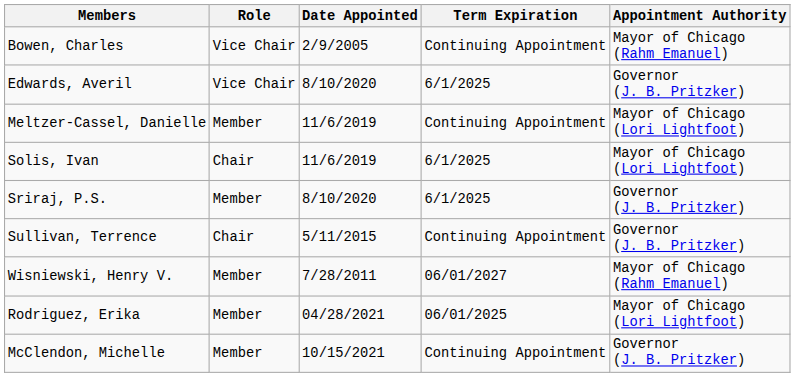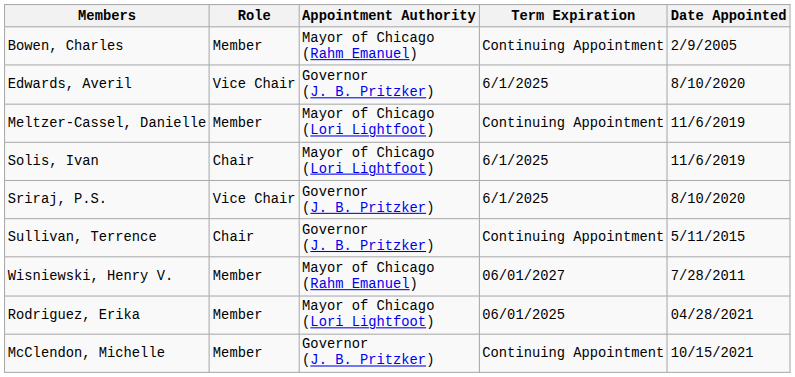 <table class="wikitable sortable mw-collapsible">
 <tr>
 <th>Members</th>
 <th>Role</th>
+<th>Appointment Authority</th>
+<th>Term Expiration</th>
 <th>Date Appointed</th>
-<th>Term Expiration</th>
-<th>Appointment Authority</th>
 </tr>
 <tr>
 <td>Bowen, Charles</td>
-<td>Vice Chair</td>
+<td>Member</td>
+<td>Mayor of Chicago<br>(<a href='#'>Rahm Emanuel</a>)</td>
+<td>Continuing Appointment</td>
 <td>2/9/2005</td>
-<td>Continuing Appointment</td>
-<td>Mayor of Chicago<br>(<a href='#'>Rahm Emanuel</a>)</td>
 </tr>
 <tr>
 <td>Edwards, Averil</td>
 <td>Vice Chair</td>
+<td>Governor<br>(<a href='#'>J. B. Pritzker</a>)</td>
+<td>6/1/2025</td>
 <td>8/10/2020</td>
-<td>6/1/2025</td>
-<td>Governor<br>(<a href='#'>J. B. Pritzker</a>)</td>
 </tr>
 <tr>
 <td>Meltzer-Cassel, Danielle</td>
 <td>Member</td>
+<td>Mayor of Chicago<br>(<a href='#'>Lori Lightfoot</a>)</td>
+<td>Continuing Appointment</td>
 <td>11/6/2019</td>
-<td>Continuing Appointment</td>
-<td>Mayor of Chicago<br>(<a href='#'>Lori Lightfoot</a>)</td>
 </tr>
 <tr>
 <td>Solis, Ivan</td>
 <td>Chair</td>
+<td>Mayor of Chicago<br>(<a href='#'>Lori Lightfoot</a>)</td>
+<td>6/1/2025</td>
 <td>11/6/2019</td>
-<td>6/1/2025</td>
-<td>Mayor of Chicago<br>(<a href='#'>Lori Lightfoot</a>)</td>
 </tr>
 <tr>
 <td>Sriraj, P.S.</td>
-<td>Member</td>
+<td>Vice Chair</td>
+<td>Governor<br>(<a href='#'>J. B. Pritzker</a>)</td>
+<td>6/1/2025</td>
 <td>8/10/2020</td>
-<td>6/1/2025</td>
-<td>Governor<br>(<a href='#'>J. B. Pritzker</a>)</td>
 </tr>
 <tr>
 <td>Sullivan, Terrence</td>
 <td>Chair</td>
+<td>Governor<br>(<a href='#'>J. B. Pritzker</a>)</td>
+<td>Continuing Appointment</td>
 <td>5/11/2015</td>
-<td>Continuing Appointment</td>
-<td>Governor<br>(<a href='#'>J. B. Pritzker</a>)</td>
 </tr>
 <tr>
 <td>Wisniewski, Henry V.</td>
 <td>Member</td>
+<td>Mayor of Chicago<br>(<a href='#'>Rahm Emanuel</a>)</td>
+<td>06/01/2027</td>
 <td>7/28/2011</td>
-<td>06/01/2027</td>
-<td>Mayor of Chicago<br>(<a href='#'>Rahm Emanuel</a>)</td>
 </tr>
 <tr>
 <td>Rodriguez, Erika</td>
 <td>Member</td>
+<td>Mayor of Chicago<br>(<a href='#'>Lori Lightfoot</a>)</td>
+<td>06/01/2025</td>
 <td>04/28/2021</td>
-<td>06/01/2025</td>
-<td>Mayor of Chicago<br>(<a href='#'>Lori Lightfoot</a>)</td>
 </tr>
 <tr>
 <td>McClendon, Michelle</td>
 <td>Member</td>
+<td>Governor<br>(<a href='#'>J. B. Pritzker</a>)</td>
+<td>Continuing Appointment</td>
 <td>10/15/2021</td>
-<td>Continuing Appointment</td>
-<td>Governor<br>(<a href='#'>J. B. Pritzker</a>)</td>
 </tr>
 </table>
